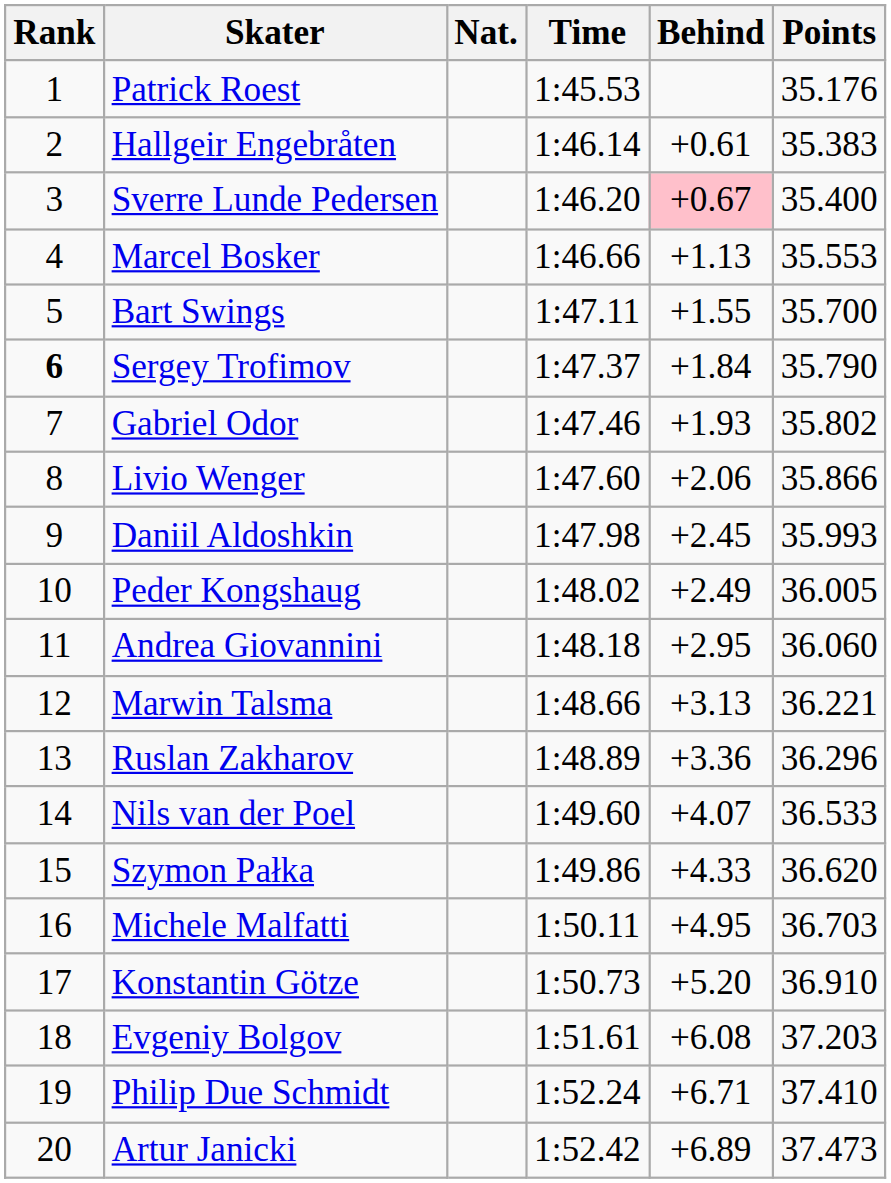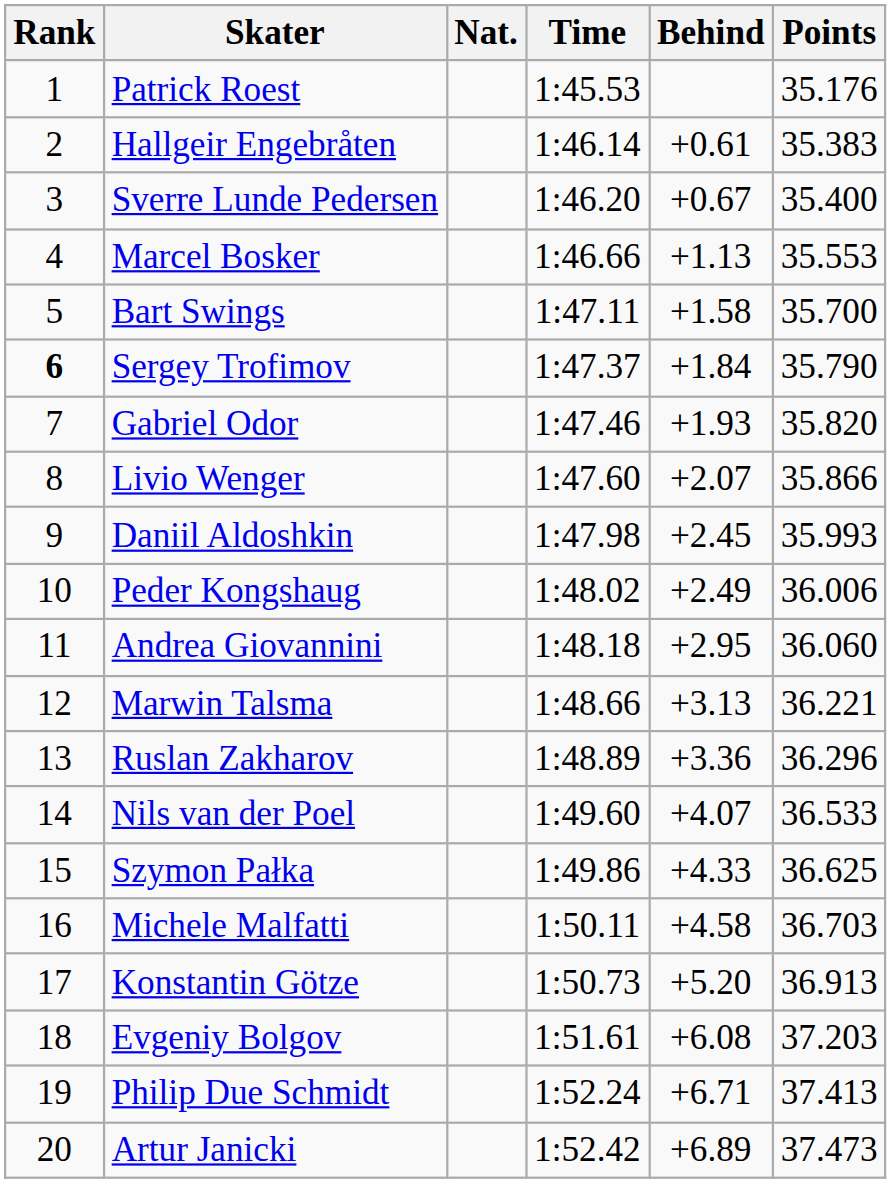 <table class="wikitable sortable" style="text-align:center">
 <tr>
 <th>Rank</th>
 <th>Skater</th>
 <th>Nat.</th>
 <th>Time</th>
 <th>Behind</th>
 <th>Points</th>
 </tr>
 <tr>
 <td>1</td>
 <td align=left><a href='#'>Patrick Roest</a></td>
 <td></td>
 <td>1:45.53</td>
 <td></td>
 <td>35.176</td>
 </tr>
 <tr>
 <td>2</td>
 <td align=left><a href='#'>Hallgeir Engebråten</a></td>
 <td></td>
 <td>1:46.14</td>
 <td>+0.61</td>
 <td>35.383</td>
 </tr>
 <tr>
 <td>3</td>
 <td align=left><a href='#'>Sverre Lunde Pedersen</a></td>
 <td></td>
 <td>1:46.20</td>
-<td style="background: pink;">+0.67</td>
+<td>+0.67</td>
 <td>35.400</td>
 </tr>
 <tr>
 <td>4</td>
 <td align=left><a href='#'>Marcel Bosker</a></td>
 <td></td>
 <td>1:46.66</td>
 <td>+1.13</td>
 <td>35.553</td>
 </tr>
 <tr>
 <td>5</td>
 <td align=left><a href='#'>Bart Swings</a></td>
 <td></td>
 <td>1:47.11</td>
-<td>+1.55</td>
+<td>+1.58</td>
 <td>35.700</td>
 </tr>
 <tr>
 <td><strong>6</strong></td>
 <td align=left><a href='#'>Sergey Trofimov</a></td>
 <td></td>
 <td>1:47.37</td>
 <td>+1.84</td>
 <td>35.790</td>
 </tr>
 <tr>
 <td>7</td>
 <td align=left><a href='#'>Gabriel Odor</a></td>
 <td></td>
 <td>1:47.46</td>
 <td>+1.93</td>
-<td>35.802</td>
+<td>35.820</td>
 </tr>
 <tr>
 <td>8</td>
 <td align=left><a href='#'>Livio Wenger</a></td>
 <td></td>
 <td>1:47.60</td>
-<td>+2.06</td>
+<td>+2.07</td>
 <td>35.866</td>
 </tr>
 <tr>
 <td>9</td>
 <td align=left><a href='#'>Daniil Aldoshkin</a></td>
 <td></td>
 <td>1:47.98</td>
 <td>+2.45</td>
 <td>35.993</td>
 </tr>
 <tr>
 <td>10</td>
 <td align=left><a href='#'>Peder Kongshaug</a></td>
 <td></td>
 <td>1:48.02</td>
 <td>+2.49</td>
-<td>36.005</td>
+<td>36.006</td>
 </tr>
 <tr>
 <td>11</td>
 <td align=left><a href='#'>Andrea Giovannini</a></td>
 <td></td>
 <td>1:48.18</td>
 <td>+2.95</td>
 <td>36.060</td>
 </tr>
 <tr>
 <td>12</td>
 <td align=left><a href='#'>Marwin Talsma</a></td>
 <td></td>
 <td>1:48.66</td>
 <td>+3.13</td>
 <td>36.221</td>
 </tr>
 <tr>
 <td>13</td>
 <td align=left><a href='#'>Ruslan Zakharov</a></td>
 <td></td>
 <td>1:48.89</td>
 <td>+3.36</td>
 <td>36.296</td>
 </tr>
 <tr>
 <td>14</td>
 <td align=left><a href='#'>Nils van der Poel</a></td>
 <td></td>
 <td>1:49.60</td>
 <td>+4.07</td>
 <td>36.533</td>
 </tr>
 <tr>
 <td>15</td>
 <td align=left><a href='#'>Szymon Pałka</a></td>
 <td></td>
 <td>1:49.86</td>
 <td>+4.33</td>
-<td>36.620</td>
+<td>36.625</td>
 </tr>
 <tr>
 <td>16</td>
 <td align=left><a href='#'>Michele Malfatti</a></td>
 <td></td>
 <td>1:50.11</td>
-<td>+4.95</td>
+<td>+4.58</td>
 <td>36.703</td>
 </tr>
 <tr>
 <td>17</td>
 <td align=left><a href='#'>Konstantin Götze</a></td>
 <td></td>
 <td>1:50.73</td>
 <td>+5.20</td>
-<td>36.910</td>
+<td>36.913</td>
 </tr>
 <tr>
 <td>18</td>
 <td align=left><a href='#'>Evgeniy Bolgov</a></td>
 <td></td>
 <td>1:51.61</td>
 <td>+6.08</td>
 <td>37.203</td>
 </tr>
 <tr>
 <td>19</td>
 <td align=left><a href='#'>Philip Due Schmidt</a></td>
 <td></td>
 <td>1:52.24</td>
 <td>+6.71</td>
-<td>37.410</td>
+<td>37.413</td>
 </tr>
 <tr>
 <td>20</td>
 <td align=left><a href='#'>Artur Janicki</a></td>
 <td></td>
 <td>1:52.42</td>
 <td>+6.89</td>
 <td>37.473</td>
 </tr>
 </table>
